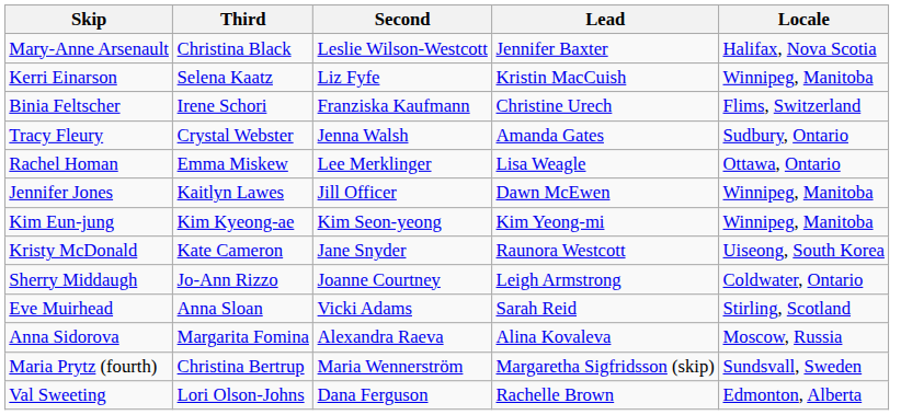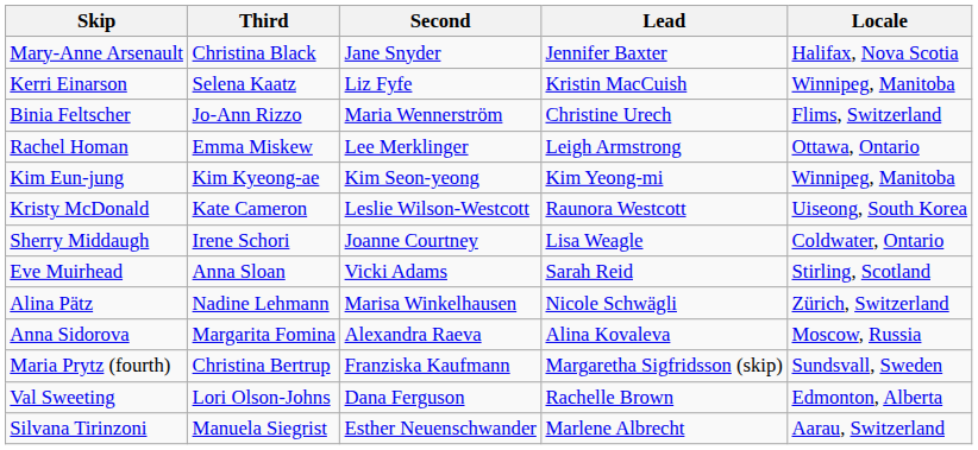 <table class=wikitable>
 <tr>
 <th>Skip</th>
 <th>Third</th>
 <th>Second</th>
 <th>Lead</th>
 <th>Locale</th>
 </tr>
 <tr>
 <td><a href='#'>Mary-Anne Arsenault</a></td>
 <td><a href='#'>Christina Black</a></td>
-<td><a href='#'>Leslie Wilson-Westcott</a></td>
+<td><a href='#'>Jane Snyder</a></td>
 <td><a href='#'>Jennifer Baxter</a></td>
 <td> <a href='#'>Halifax</a>, <a href='#'>Nova Scotia</a></td>
 </tr>
 <tr>
 <td><a href='#'>Kerri Einarson</a></td>
 <td><a href='#'>Selena Kaatz</a></td>
 <td><a href='#'>Liz Fyfe</a></td>
 <td><a href='#'>Kristin MacCuish</a></td>
 <td> <a href='#'>Winnipeg</a>, <a href='#'>Manitoba</a></td>
 </tr>
 <tr>
 <td><a href='#'>Binia Feltscher</a></td>
-<td><a href='#'>Irene Schori</a></td>
-<td><a href='#'>Franziska Kaufmann</a></td>
+<td><a href='#'>Jo-Ann Rizzo</a></td>
+<td><a href='#'>Maria Wennerström</a></td>
 <td><a href='#'>Christine Urech</a></td>
 <td> <a href='#'>Flims</a>, <a href='#'>Switzerland</a></td>
-</tr>
-<tr>
-<td><a href='#'>Tracy Fleury</a></td>
-<td><a href='#'>Crystal Webster</a></td>
-<td><a href='#'>Jenna Walsh</a></td>
-<td><a href='#'>Amanda Gates</a></td>
-<td> <a href='#'>Sudbury</a>, <a href='#'>Ontario</a></td>
 </tr>
 <tr>
 <td><a href='#'>Rachel Homan</a></td>
 <td><a href='#'>Emma Miskew</a></td>
 <td><a href='#'>Lee Merklinger</a></td>
-<td><a href='#'>Lisa Weagle</a></td>
+<td><a href='#'>Leigh Armstrong</a></td>
 <td> <a href='#'>Ottawa</a>, <a href='#'>Ontario</a></td>
-</tr>
-<tr>
-<td><a href='#'>Jennifer Jones</a></td>
-<td><a href='#'>Kaitlyn Lawes</a></td>
-<td><a href='#'>Jill Officer</a></td>
-<td><a href='#'>Dawn McEwen</a></td>
-<td> <a href='#'>Winnipeg</a>, <a href='#'>Manitoba</a></td>
 </tr>
 <tr>
 <td><a href='#'>Kim Eun-jung</a></td>
 <td><a href='#'>Kim Kyeong-ae</a></td>
 <td><a href='#'>Kim Seon-yeong</a></td>
 <td><a href='#'>Kim Yeong-mi</a></td>
 <td> <a href='#'>Winnipeg</a>, <a href='#'>Manitoba</a></td>
 </tr>
 <tr>
 <td><a href='#'>Kristy McDonald</a></td>
 <td><a href='#'>Kate Cameron</a></td>
-<td><a href='#'>Jane Snyder</a></td>
+<td><a href='#'>Leslie Wilson-Westcott</a></td>
 <td><a href='#'>Raunora Westcott</a></td>
 <td> <a href='#'>Uiseong</a>, <a href='#'>South Korea</a></td>
 </tr>
 <tr>
 <td><a href='#'>Sherry Middaugh</a></td>
-<td><a href='#'>Jo-Ann Rizzo</a></td>
+<td><a href='#'>Irene Schori</a></td>
 <td><a href='#'>Joanne Courtney</a></td>
-<td><a href='#'>Leigh Armstrong</a></td>
+<td><a href='#'>Lisa Weagle</a></td>
 <td> <a href='#'>Coldwater</a>, <a href='#'>Ontario</a></td>
 </tr>
 <tr>
 <td><a href='#'>Eve Muirhead</a></td>
 <td><a href='#'>Anna Sloan</a></td>
 <td><a href='#'>Vicki Adams</a></td>
 <td><a href='#'>Sarah Reid</a></td>
 <td> <a href='#'>Stirling</a>, <a href='#'>Scotland</a></td>
+</tr>
+<tr>
+<td><a href='#'>Alina Pätz</a></td>
+<td><a href='#'>Nadine Lehmann</a></td>
+<td><a href='#'>Marisa Winkelhausen</a></td>
+<td><a href='#'>Nicole Schwägli</a></td>
+<td> <a href='#'>Zürich</a>, <a href='#'>Switzerland</a></td>
 </tr>
 <tr>
 <td><a href='#'>Anna Sidorova</a></td>
 <td><a href='#'>Margarita Fomina</a></td>
 <td><a href='#'>Alexandra Raeva</a></td>
 <td><a href='#'>Alina Kovaleva</a></td>
 <td> <a href='#'>Moscow</a>, <a href='#'>Russia</a></td>
 </tr>
 <tr>
 <td><a href='#'>Maria Prytz</a> (fourth)</td>
 <td><a href='#'>Christina Bertrup</a></td>
-<td><a href='#'>Maria Wennerström</a></td>
+<td><a href='#'>Franziska Kaufmann</a></td>
 <td><a href='#'>Margaretha Sigfridsson</a> (skip)</td>
 <td> <a href='#'>Sundsvall</a>, <a href='#'>Sweden</a></td>
 </tr>
 <tr>
 <td><a href='#'>Val Sweeting</a></td>
 <td><a href='#'>Lori Olson-Johns</a></td>
 <td><a href='#'>Dana Ferguson</a></td>
 <td><a href='#'>Rachelle Brown</a></td>
 <td> <a href='#'>Edmonton</a>, <a href='#'>Alberta</a></td>
 </tr>
+<tr>
+<td><a href='#'>Silvana Tirinzoni</a></td>
+<td><a href='#'>Manuela Siegrist</a></td>
+<td><a href='#'>Esther Neuenschwander</a></td>
+<td><a href='#'>Marlene Albrecht</a></td>
+<td> <a href='#'>Aarau</a>, <a href='#'>Switzerland</a></td>
+</tr>
 </table>
